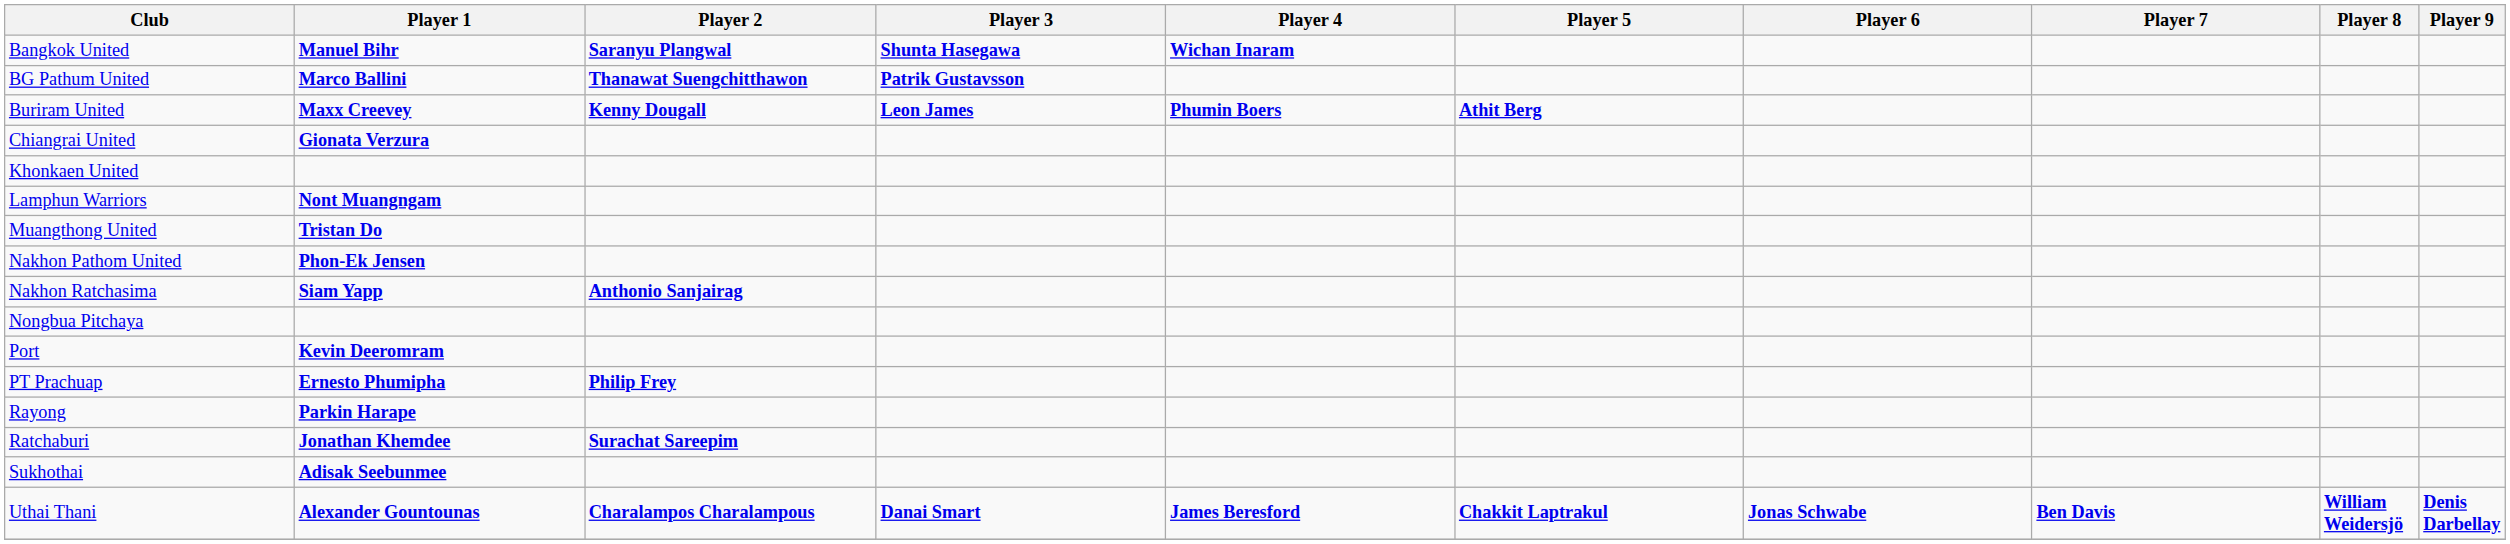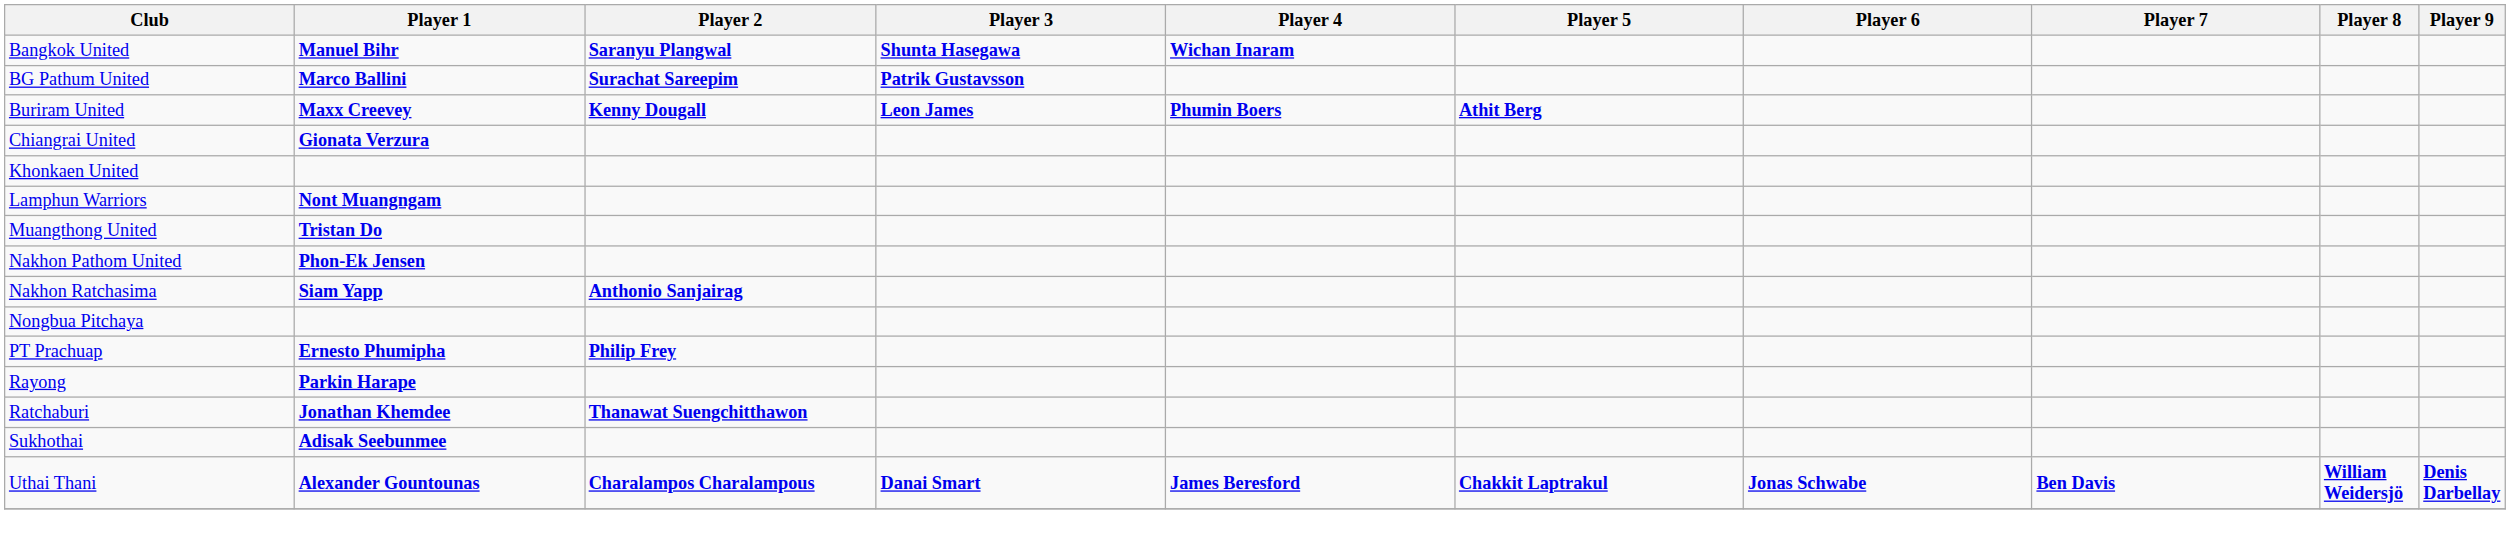 <table class="wikitable sortable" style="font-size:90%;">
 <tr>
 <th style="width:12%">Club</th>
 <th style="width:12%">Player 1</th>
 <th style="width:12%">Player 2</th>
 <th style="width:12%">Player 3</th>
 <th style="width:12%">Player 4</th>
 <th style="width:12%">Player 5</th>
 <th style="width:12%">Player 6</th>
 <th style="width:12%">Player 7</th>
 <th style="width:12%">Player 8</th>
 <th style="width:12%">Player 9</th>
 </tr>
 <tr>
 <td><a href='#'>Bangkok United</a></td>
 <td> <strong><a href='#'>Manuel Bihr</a></strong><small></small> <small></small></td>
 <td> <strong><a href='#'>Saranyu Plangwal</a></strong><small></small></td>
 <td> <strong><a href='#'>Shunta Hasegawa</a></strong><small></small></td>
 <td> <strong><a href='#'>Wichan Inaram</a></strong><small></small></td>
 <td></td>
 <td></td>
 <td></td>
 <td></td>
 <td></td>
 </tr>
 <tr>
 <td><a href='#'>BG Pathum United</a></td>
 <td> <strong><a href='#'>Marco Ballini</a></strong><small></small></td>
-<td> <strong><a href='#'>Thanawat Suengchitthawon</a></strong><small></small> <small></small></td>
+<td> <strong><a href='#'>Surachat Sareepim</a></strong><small></small> <small></small></td>
 <td> <strong><a href='#'>Patrik Gustavsson</a></strong><small></small></td>
 <td></td>
 <td></td>
 <td></td>
 <td></td>
 <td></td>
 <td></td>
 </tr>
 <tr>
 <td><a href='#'>Buriram United</a></td>
 <td> <strong><a href='#'>Maxx Creevey</a></strong><small></small></td>
 <td> <strong><a href='#'>Kenny Dougall</a></strong><small></small></td>
 <td> <strong><a href='#'>Leon James</a></strong><small></small></td>
 <td> <strong><a href='#'>Phumin Boers</a></strong><small></small></td>
 <td> <strong><a href='#'>Athit Berg</a></strong><small></small> <small></small></td>
 <td></td>
 <td></td>
 <td></td>
 <td></td>
 </tr>
 <tr>
 <td><a href='#'>Chiangrai United</a></td>
 <td> <strong><a href='#'>Gionata Verzura</a></strong><small></small></td>
 <td></td>
 <td></td>
 <td></td>
 <td></td>
 <td></td>
 <td></td>
 <td></td>
 <td></td>
 </tr>
 <tr>
 <td><a href='#'>Khonkaen United</a></td>
 <td></td>
 <td></td>
 <td></td>
 <td></td>
 <td></td>
 <td></td>
 <td></td>
 <td></td>
 <td></td>
 </tr>
 <tr>
 <td><a href='#'>Lamphun Warriors</a></td>
 <td> <strong><a href='#'>Nont Muangngam</a></strong><small></small></td>
 <td></td>
 <td></td>
 <td></td>
 <td></td>
 <td></td>
 <td></td>
 <td></td>
 <td></td>
 </tr>
 <tr>
 <td><a href='#'>Muangthong United</a></td>
 <td> <strong><a href='#'>Tristan Do</a></strong><small></small> <small></small></td>
 <td></td>
 <td></td>
 <td></td>
 <td></td>
 <td></td>
 <td></td>
 <td></td>
 <td></td>
 </tr>
 <tr>
 <td><a href='#'>Nakhon Pathom United</a></td>
 <td> <strong><a href='#'>Phon-Ek Jensen</a></strong><small></small></td>
 <td></td>
 <td></td>
 <td></td>
 <td></td>
 <td></td>
 <td></td>
 <td></td>
 <td></td>
 </tr>
 <tr>
 <td><a href='#'>Nakhon Ratchasima</a></td>
 <td> <strong><a href='#'>Siam Yapp</a></strong><small></small></td>
 <td> <strong><a href='#'>Anthonio Sanjairag</a></strong><small></small></td>
 <td></td>
 <td></td>
 <td></td>
 <td></td>
 <td></td>
 <td></td>
 <td></td>
 </tr>
 <tr>
 <td><a href='#'>Nongbua Pitchaya</a></td>
 <td></td>
 <td></td>
 <td></td>
 <td></td>
 <td></td>
 <td></td>
 <td></td>
 <td></td>
 <td></td>
 </tr>
 <tr>
-<td><a href='#'>Port</a></td>
-<td> <strong><a href='#'>Kevin Deeromram</a></strong><small></small> <small></small></td>
-<td></td>
-<td></td>
-<td></td>
-<td></td>
-<td></td>
-<td></td>
-<td></td>
-<td></td>
-</tr>
-<tr>
 <td><a href='#'>PT Prachuap</a></td>
 <td> <strong><a href='#'>Ernesto Phumipha</a></strong><small></small> <small></small></td>
 <td> <strong><a href='#'>Philip Frey</a></strong><small></small></td>
 <td></td>
 <td></td>
 <td></td>
 <td></td>
 <td></td>
 <td></td>
 <td></td>
 </tr>
 <tr>
 <td><a href='#'>Rayong</a></td>
 <td> <strong><a href='#'>Parkin Harape</a></strong><small></small></td>
 <td></td>
 <td></td>
 <td></td>
 <td></td>
 <td></td>
 <td></td>
 <td></td>
 <td></td>
 </tr>
 <tr>
 <td><a href='#'>Ratchaburi</a></td>
 <td> <strong><a href='#'>Jonathan Khemdee</a></strong><small></small></td>
-<td> <strong><a href='#'>Surachat Sareepim</a></strong><small></small> <small></small></td>
+<td> <strong><a href='#'>Thanawat Suengchitthawon</a></strong><small></small> <small></small></td>
 <td></td>
 <td></td>
 <td></td>
 <td></td>
 <td></td>
 <td></td>
 <td></td>
 </tr>
 <tr>
 <td><a href='#'>Sukhothai</a></td>
 <td> <strong><a href='#'>Adisak Seebunmee</a></strong><small></small></td>
 <td></td>
 <td></td>
 <td></td>
 <td></td>
 <td></td>
 <td></td>
 <td></td>
 <td></td>
 </tr>
 <tr>
 <td><a href='#'>Uthai Thani</a></td>
 <td> <strong><a href='#'>Alexander Gountounas</a></strong><small></small></td>
 <td> <strong><a href='#'>Charalampos Charalampous</a></strong><small></small></td>
 <td> <strong><a href='#'>Danai Smart</a></strong><small></small></td>
 <td> <strong><a href='#'>James Beresford</a></strong><small></small> <small></small></td>
 <td> <strong><a href='#'>Chakkit Laptrakul</a></strong><small></small> <small></small></td>
 <td> <strong><a href='#'>Jonas Schwabe</a></strong><small></small></td>
 <td> <strong><a href='#'>Ben Davis</a></strong><small></small> <small></small></td>
 <td> <strong><a href='#'>William Weidersjö</a></strong><small></small></td>
 <td> <strong><a href='#'>Denis Darbellay</a></strong><small></small></td>
 </tr>
 <tr>
 </tr>
 </table>
